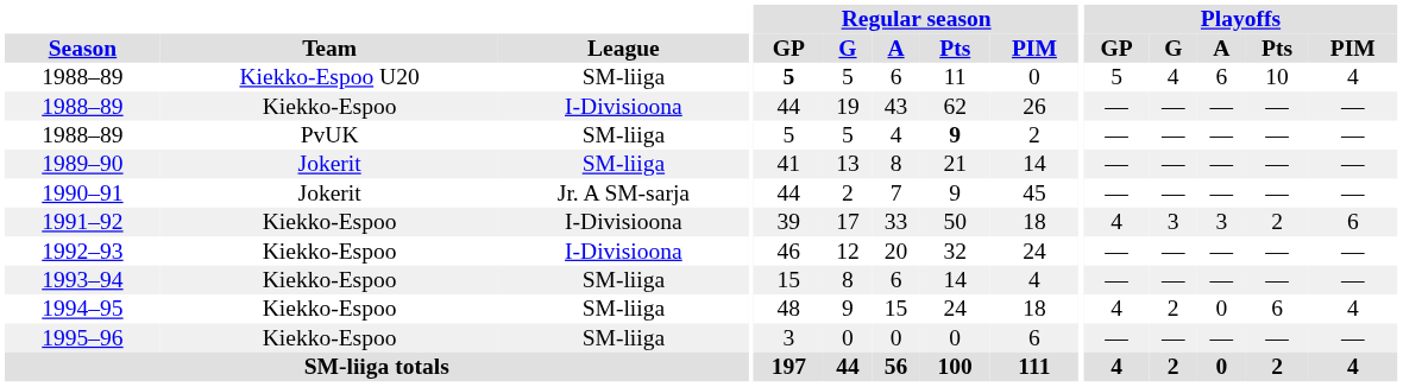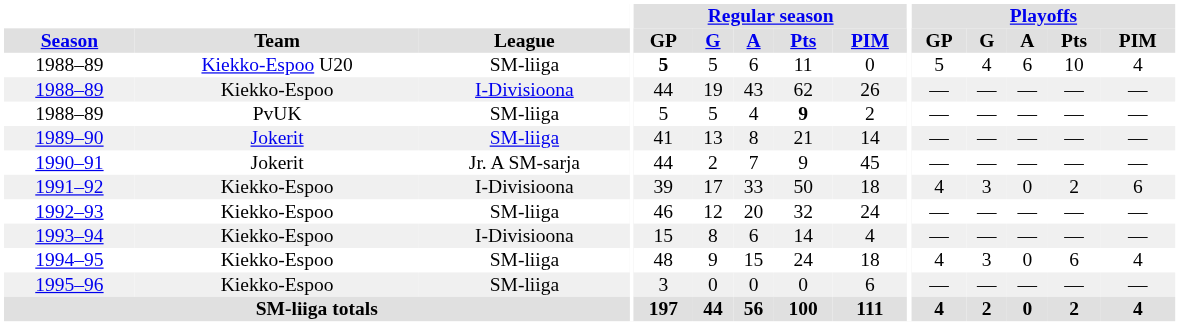 <table border="0" cellpadding="1" cellspacing="0" style="text-align:center; width:60em">
 <tr bgcolor="#e0e0e0">
 <th colspan="3" bgcolor="#ffffff"></th>
 <th rowspan="99" bgcolor="#ffffff"></th>
 <th colspan="5"><a href='#'>Regular season</a></th>
 <th rowspan="99" bgcolor="#ffffff"></th>
 <th colspan="5"><a href='#'>Playoffs</a></th>
 </tr>
 <tr bgcolor="#e0e0e0">
 <th><a href='#'>Season</a></th>
 <th>Team</th>
 <th>League</th>
 <th>GP</th>
 <th><a href='#'>G</a></th>
 <th><a href='#'>A</a></th>
 <th><a href='#'>Pts</a></th>
 <th><a href='#'>PIM</a></th>
 <th>GP</th>
 <th>G</th>
 <th>A</th>
 <th>Pts</th>
 <th>PIM</th>
 </tr>
 <tr>
 <td>1988–89</td>
 <td><a href='#'>Kiekko-Espoo</a> U20</td>
 <td>SM-liiga</td>
 <td><strong>5</strong></td>
 <td>5</td>
 <td>6</td>
 <td>11</td>
 <td>0</td>
 <td>5</td>
 <td>4</td>
 <td>6</td>
 <td>10</td>
 <td>4</td>
 </tr>
 <tr bgcolor="#f0f0f0">
 <td><a href='#'>1988–89</a></td>
 <td>Kiekko-Espoo</td>
 <td><a href='#'>I-Divisioona</a></td>
 <td>44</td>
 <td>19</td>
 <td>43</td>
 <td>62</td>
 <td>26</td>
 <td>—</td>
 <td>—</td>
 <td>—</td>
 <td>—</td>
 <td>—</td>
 </tr>
 <tr>
 <td>1988–89</td>
 <td>PvUK</td>
 <td>SM-liiga</td>
 <td>5</td>
 <td>5</td>
 <td>4</td>
 <td><strong>9</strong></td>
 <td>2</td>
 <td>—</td>
 <td>—</td>
 <td>—</td>
 <td>—</td>
 <td>—</td>
 </tr>
 <tr bgcolor="#f0f0f0">
 <td><a href='#'>1989–90</a></td>
 <td><a href='#'>Jokerit</a></td>
 <td><a href='#'>SM-liiga</a></td>
 <td>41</td>
 <td>13</td>
 <td>8</td>
 <td>21</td>
 <td>14</td>
 <td>—</td>
 <td>—</td>
 <td>—</td>
 <td>—</td>
 <td>—</td>
 </tr>
 <tr>
 <td><a href='#'>1990–91</a></td>
 <td>Jokerit</td>
 <td>Jr. A SM-sarja</td>
 <td>44</td>
 <td>2</td>
 <td>7</td>
 <td>9</td>
 <td>45</td>
 <td>—</td>
 <td>—</td>
 <td>—</td>
 <td>—</td>
 <td>—</td>
 </tr>
 <tr bgcolor="#f0f0f0">
 <td><a href='#'>1991–92</a></td>
 <td>Kiekko-Espoo</td>
 <td>I-Divisioona</td>
 <td>39</td>
 <td>17</td>
 <td>33</td>
 <td>50</td>
 <td>18</td>
 <td>4</td>
 <td>3</td>
-<td>3</td>
+<td>0</td>
 <td>2</td>
 <td>6</td>
 </tr>
 <tr>
 <td><a href='#'>1992–93</a></td>
 <td>Kiekko-Espoo</td>
-<td><a href='#'>I-Divisioona</a></td>
+<td>SM-liiga</td>
 <td>46</td>
 <td>12</td>
 <td>20</td>
 <td>32</td>
 <td>24</td>
 <td>—</td>
 <td>—</td>
 <td>—</td>
 <td>—</td>
 <td>—</td>
 </tr>
 <tr bgcolor="#f0f0f0">
 <td><a href='#'>1993–94</a></td>
 <td>Kiekko-Espoo</td>
-<td>SM-liiga</td>
+<td>I-Divisioona</td>
 <td>15</td>
 <td>8</td>
 <td>6</td>
 <td>14</td>
 <td>4</td>
 <td>—</td>
 <td>—</td>
 <td>—</td>
 <td>—</td>
 <td>—</td>
 </tr>
 <tr>
 <td><a href='#'>1994–95</a></td>
 <td>Kiekko-Espoo</td>
 <td>SM-liiga</td>
 <td>48</td>
 <td>9</td>
 <td>15</td>
 <td>24</td>
 <td>18</td>
 <td>4</td>
-<td>2</td>
+<td>3</td>
 <td>0</td>
 <td>6</td>
 <td>4</td>
 </tr>
 <tr bgcolor="#f0f0f0">
 <td><a href='#'>1995–96</a></td>
 <td>Kiekko-Espoo</td>
 <td>SM-liiga</td>
 <td>3</td>
 <td>0</td>
 <td>0</td>
 <td>0</td>
 <td>6</td>
 <td>—</td>
 <td>—</td>
 <td>—</td>
 <td>—</td>
 <td>—</td>
 </tr>
 <tr>
 </tr>
 <tr ALIGN="center" bgcolor="#e0e0e0">
 <th colspan="3">SM-liiga totals</th>
 <th ALIGN="center">197</th>
 <th ALIGN="center">44</th>
 <th ALIGN="center">56</th>
 <th ALIGN="center">100</th>
 <th ALIGN="center">111</th>
 <th ALIGN="center">4</th>
 <th ALIGN="center">2</th>
 <th ALIGN="center">0</th>
 <th ALIGN="center">2</th>
 <th ALIGN="center">4</th>
 </tr>
 </table>
